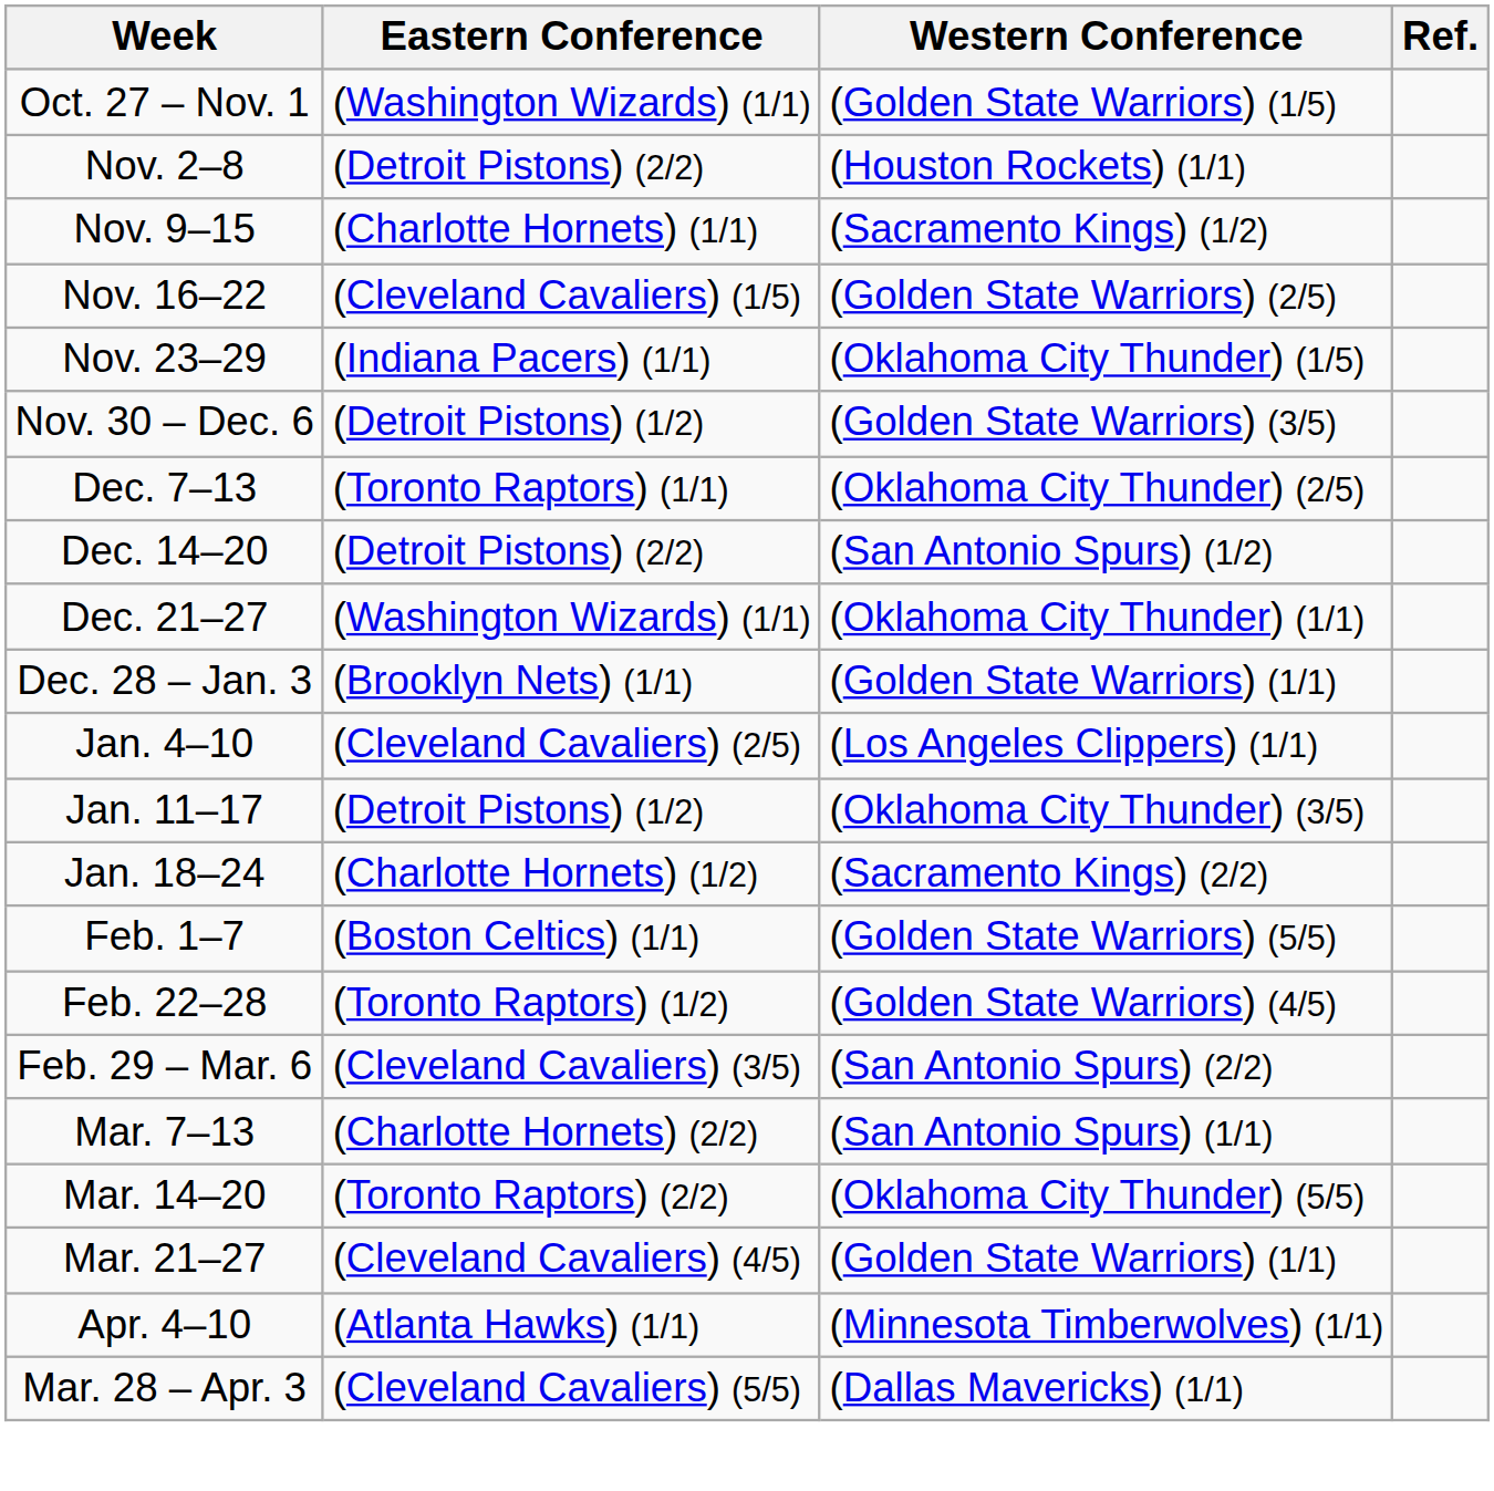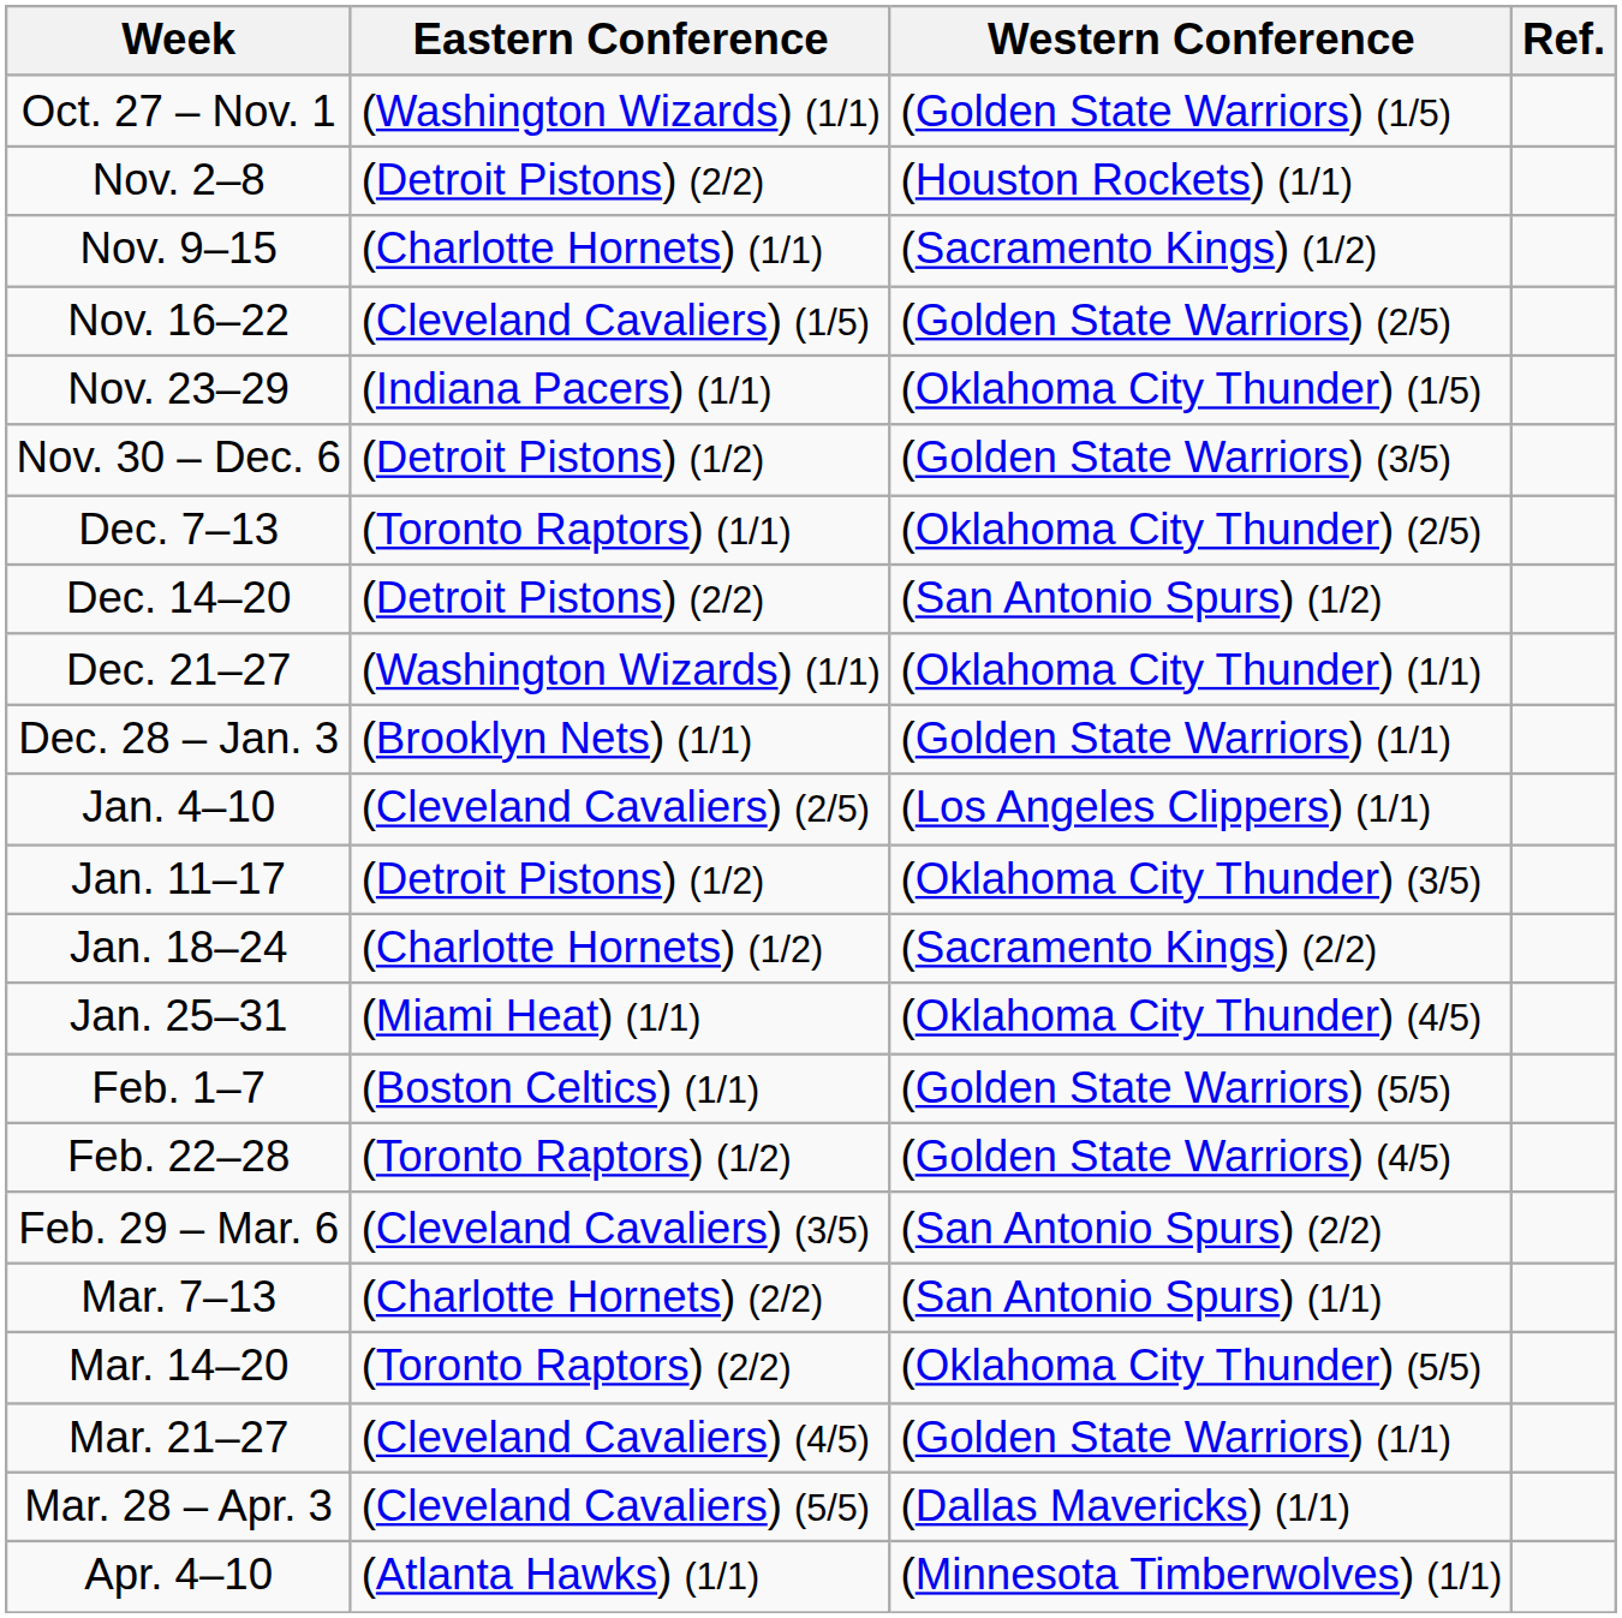 <table class="wikitable sortable" style="text-align:left">
 <tr>
 <th>Week</th>
 <th>Eastern Conference</th>
 <th>Western Conference</th>
 <th class=unsortable>Ref.</th>
 </tr>
 <tr>
 <td align=center>Oct. 27 – Nov. 1</td>
 <td> (<a href='#'>Washington Wizards</a>) <small>(1/1)</small></td>
 <td> (<a href='#'>Golden State Warriors</a>) <small>(1/5)</small></td>
 <td align=center></td>
 </tr>
 <tr>
 <td align=center>Nov. 2–8</td>
 <td> (<a href='#'>Detroit Pistons</a>) <small>(2/2)</small></td>
 <td> (<a href='#'>Houston Rockets</a>) <small>(1/1)</small></td>
 <td align=center></td>
 </tr>
 <tr>
 <td align=center>Nov. 9–15</td>
 <td> (<a href='#'>Charlotte Hornets</a>) <small>(1/1)</small></td>
 <td> (<a href='#'>Sacramento Kings</a>) <small>(1/2)</small></td>
 <td align=center></td>
 </tr>
 <tr>
 <td align=center>Nov. 16–22</td>
 <td> (<a href='#'>Cleveland Cavaliers</a>) <small>(1/5)</small></td>
 <td> (<a href='#'>Golden State Warriors</a>) <small>(2/5)</small></td>
 <td align=center></td>
 </tr>
 <tr>
 <td align=center>Nov. 23–29</td>
 <td> (<a href='#'>Indiana Pacers</a>) <small>(1/1)</small></td>
 <td> (<a href='#'>Oklahoma City Thunder</a>) <small>(1/5)</small></td>
 <td align=center></td>
 </tr>
 <tr>
 <td align=center>Nov. 30 – Dec. 6</td>
 <td> (<a href='#'>Detroit Pistons</a>) <small>(1/2)</small></td>
 <td> (<a href='#'>Golden State Warriors</a>) <small>(3/5)</small></td>
 <td align=center></td>
 </tr>
 <tr>
 <td align=center>Dec. 7–13</td>
 <td> (<a href='#'>Toronto Raptors</a>) <small>(1/1)</small></td>
 <td> (<a href='#'>Oklahoma City Thunder</a>) <small>(2/5)</small></td>
 <td align=center></td>
 </tr>
 <tr>
 <td align=center>Dec. 14–20</td>
 <td> (<a href='#'>Detroit Pistons</a>) <small>(2/2)</small></td>
 <td> (<a href='#'>San Antonio Spurs</a>) <small>(1/2)</small></td>
 <td align=center></td>
 </tr>
 <tr>
 <td align=center>Dec. 21–27</td>
 <td> (<a href='#'>Washington Wizards</a>) <small>(1/1)</small></td>
 <td> (<a href='#'>Oklahoma City Thunder</a>) <small>(1/1)</small></td>
 <td align=center></td>
 </tr>
 <tr>
 <td align=center>Dec. 28 – Jan. 3</td>
 <td> (<a href='#'>Brooklyn Nets</a>) <small>(1/1)</small></td>
 <td> (<a href='#'>Golden State Warriors</a>) <small>(1/1)</small></td>
 <td align=center></td>
 </tr>
 <tr>
 <td align=center>Jan. 4–10</td>
 <td> (<a href='#'>Cleveland Cavaliers</a>) <small>(2/5)</small></td>
 <td> (<a href='#'>Los Angeles Clippers</a>) <small>(1/1)</small></td>
 <td align=center></td>
 </tr>
 <tr>
 <td align=center>Jan. 11–17</td>
 <td> (<a href='#'>Detroit Pistons</a>) <small>(1/2)</small></td>
 <td> (<a href='#'>Oklahoma City Thunder</a>) <small>(3/5)</small></td>
 <td align=center></td>
 </tr>
 <tr>
 <td align=center>Jan. 18–24</td>
 <td> (<a href='#'>Charlotte Hornets</a>) <small>(1/2)</small></td>
 <td> (<a href='#'>Sacramento Kings</a>) <small>(2/2)</small></td>
 <td align=center></td>
 </tr>
 <tr>
+<td align=center>Jan. 25–31</td>
+<td> (<a href='#'>Miami Heat</a>) <small>(1/1)</small></td>
+<td> (<a href='#'>Oklahoma City Thunder</a>) <small>(4/5)</small></td>
+<td align=center></td>
+</tr>
+<tr>
 <td align=center>Feb. 1–7</td>
 <td> (<a href='#'>Boston Celtics</a>) <small>(1/1)</small></td>
 <td> (<a href='#'>Golden State Warriors</a>) <small>(5/5)</small></td>
 <td align=center></td>
 </tr>
 <tr>
 <td align=center>Feb. 22–28</td>
 <td> (<a href='#'>Toronto Raptors</a>) <small>(1/2)</small></td>
 <td> (<a href='#'>Golden State Warriors</a>) <small>(4/5)</small></td>
 <td align=center></td>
 </tr>
 <tr>
 <td align=center>Feb. 29 – Mar. 6</td>
 <td> (<a href='#'>Cleveland Cavaliers</a>) <small>(3/5)</small></td>
 <td> (<a href='#'>San Antonio Spurs</a>) <small>(2/2)</small></td>
 <td align=center></td>
 </tr>
 <tr>
 <td align=center>Mar. 7–13</td>
 <td> (<a href='#'>Charlotte Hornets</a>) <small>(2/2)</small></td>
 <td> (<a href='#'>San Antonio Spurs</a>) <small>(1/1)</small></td>
 <td align=center></td>
 </tr>
 <tr>
 <td align=center>Mar. 14–20</td>
 <td> (<a href='#'>Toronto Raptors</a>) <small>(2/2)</small></td>
 <td> (<a href='#'>Oklahoma City Thunder</a>) <small>(5/5)</small></td>
 <td align=center></td>
 </tr>
 <tr>
 <td align=center>Mar. 21–27</td>
 <td> (<a href='#'>Cleveland Cavaliers</a>) <small>(4/5)</small></td>
 <td> (<a href='#'>Golden State Warriors</a>) <small>(1/1)</small></td>
 <td align=center></td>
 </tr>
 <tr>
+<td align=center>Mar. 28 – Apr. 3</td>
+<td> (<a href='#'>Cleveland Cavaliers</a>) <small>(5/5)</small></td>
+<td> (<a href='#'>Dallas Mavericks</a>) <small>(1/1)</small></td>
+<td align=center></td>
+</tr>
+<tr>
 <td align=center>Apr. 4–10</td>
 <td> (<a href='#'>Atlanta Hawks</a>) <small>(1/1)</small></td>
 <td> (<a href='#'>Minnesota Timberwolves</a>) <small>(1/1)</small></td>
 <td align=center></td>
 </tr>
-<tr>
-<td align=center>Mar. 28 – Apr. 3</td>
-<td> (<a href='#'>Cleveland Cavaliers</a>) <small>(5/5)</small></td>
-<td> (<a href='#'>Dallas Mavericks</a>) <small>(1/1)</small></td>
-<td align=center></td>
-</tr>
 </table>
